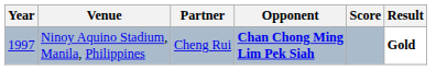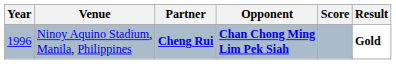 <table class="sortable wikitable" style="font-size: 90%;">
 <tr>
 <th>Year</th>
 <th>Venue</th>
 <th>Partner</th>
 <th>Opponent</th>
 <th>Score</th>
 <th>Result</th>
 </tr>
 <tr style="background:#AABBCC">
-<td align="center"><a href='#'>1997</a></td>
+<td align="center"><a href='#'>1996</a></td>
 <td align="left"><a href='#'>Ninoy Aquino Stadium</a>,<br><a href='#'>Manila</a>, <a href='#'>Philippines</a></td>
-<td align="left"> <a href='#'>Cheng Rui</a></td>
+<td align="left"><strong> <a href='#'>Cheng Rui</a></strong></td>
 <td align="left"><strong> <a href='#'>Chan Chong Ming</a> <br>  <a href='#'>Lim Pek Siah</a></strong></td>
 <td align="left"></td>
 <td style="text-align:left; background:white"> <strong>Gold</strong></td>
 </tr>
 </table>
